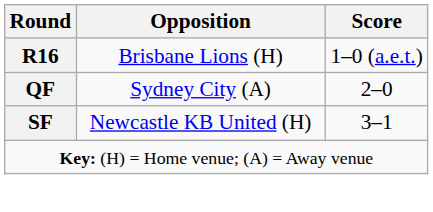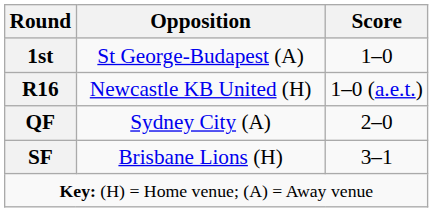 <table class="wikitable plainrowheaders" style="text-align:center;margin:0">
 <tr>
 <th scope="col" style="width:25px">Round</th>
 <th scope="col" style="width:180px">Opposition</th>
 <th scope="col" style="width:70px">Score</th>
 </tr>
 <tr>
+<th scope=row style="text-align:center">1st</th>
+<td><a href='#'>St George-Budapest</a> (A)</td>
+<td>1–0<br></td>
+</tr>
+<tr>
 <th scope=row style="text-align:center">R16</th>
-<td><a href='#'>Brisbane Lions</a> (H)</td>
+<td><a href='#'>Newcastle KB United</a> (H)</td>
 <td>1–0 (<a href='#'>a.e.t.</a>)</td>
 </tr>
 <tr>
 <th scope=row style="text-align:center">QF</th>
 <td><a href='#'>Sydney City</a> (A)</td>
 <td>2–0</td>
 </tr>
 <tr>
 <th scope=row style="text-align:center">SF</th>
-<td><a href='#'>Newcastle KB United</a> (H)</td>
+<td><a href='#'>Brisbane Lions</a> (H)</td>
 <td>3–1</td>
 </tr>
 <tr>
 <td colspan="3"><small><strong>Key:</strong> (H) = Home venue; (A) = Away venue</small></td>
 </tr>
 </table>
